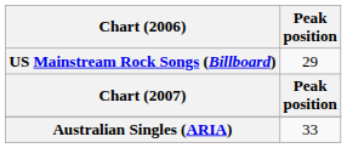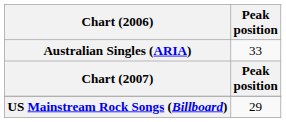 <table class="wikitable plainrowheaders" style="text-align:center;">
 <tr>
 <th scope="col">Chart (2006)</th>
 <th scope="col">Peak<br>position</th>
 </tr>
 <tr>
-<th scope="row">US <a href='#'>Mainstream Rock Songs</a> (<em><a href='#'>Billboard</a></em>)</th>
-<td>29</td>
+<th scope="row">Australian Singles (<a href='#'>ARIA</a>)</th>
+<td>33</td>
 </tr>
 <tr>
 <th scope="col">Chart (2007)</th>
 <th scope="col">Peak<br>position</th>
 </tr>
 <tr>
 </tr>
 <tr>
-<th scope="row">Australian Singles (<a href='#'>ARIA</a>)</th>
-<td>33</td>
+<th scope="row">US <a href='#'>Mainstream Rock Songs</a> (<em><a href='#'>Billboard</a></em>)</th>
+<td>29</td>
 </tr>
 </table>
